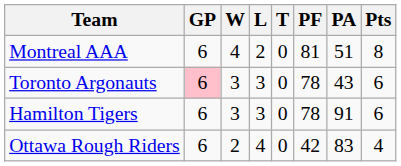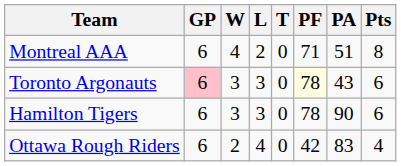 <table class="wikitable">
 <tr>
 <th>Team</th>
 <th>GP</th>
 <th>W</th>
 <th>L</th>
 <th>T</th>
 <th>PF</th>
 <th>PA</th>
 <th>Pts</th>
 </tr>
 <tr align="center">
 <td align="left"><a href='#'>Montreal AAA</a></td>
 <td>6</td>
 <td>4</td>
 <td>2</td>
 <td>0</td>
-<td>81</td>
+<td>71</td>
 <td>51</td>
 <td>8</td>
 </tr>
 <tr align="center">
 <td align="left"><a href='#'>Toronto Argonauts</a></td>
 <td style="background: pink;">6</td>
 <td>3</td>
 <td>3</td>
 <td>0</td>
-<td>78</td>
+<td style="background: lightyellow;">78</td>
 <td>43</td>
 <td>6</td>
 </tr>
 <tr align="center">
 <td align="left"><a href='#'>Hamilton Tigers</a></td>
 <td>6</td>
 <td>3</td>
 <td>3</td>
 <td>0</td>
 <td>78</td>
-<td>91</td>
+<td>90</td>
 <td>6</td>
 </tr>
 <tr align="center">
 <td align="left"><a href='#'>Ottawa Rough Riders</a></td>
 <td>6</td>
 <td>2</td>
 <td>4</td>
 <td>0</td>
 <td>42</td>
 <td>83</td>
 <td>4</td>
 </tr>
 </table>
